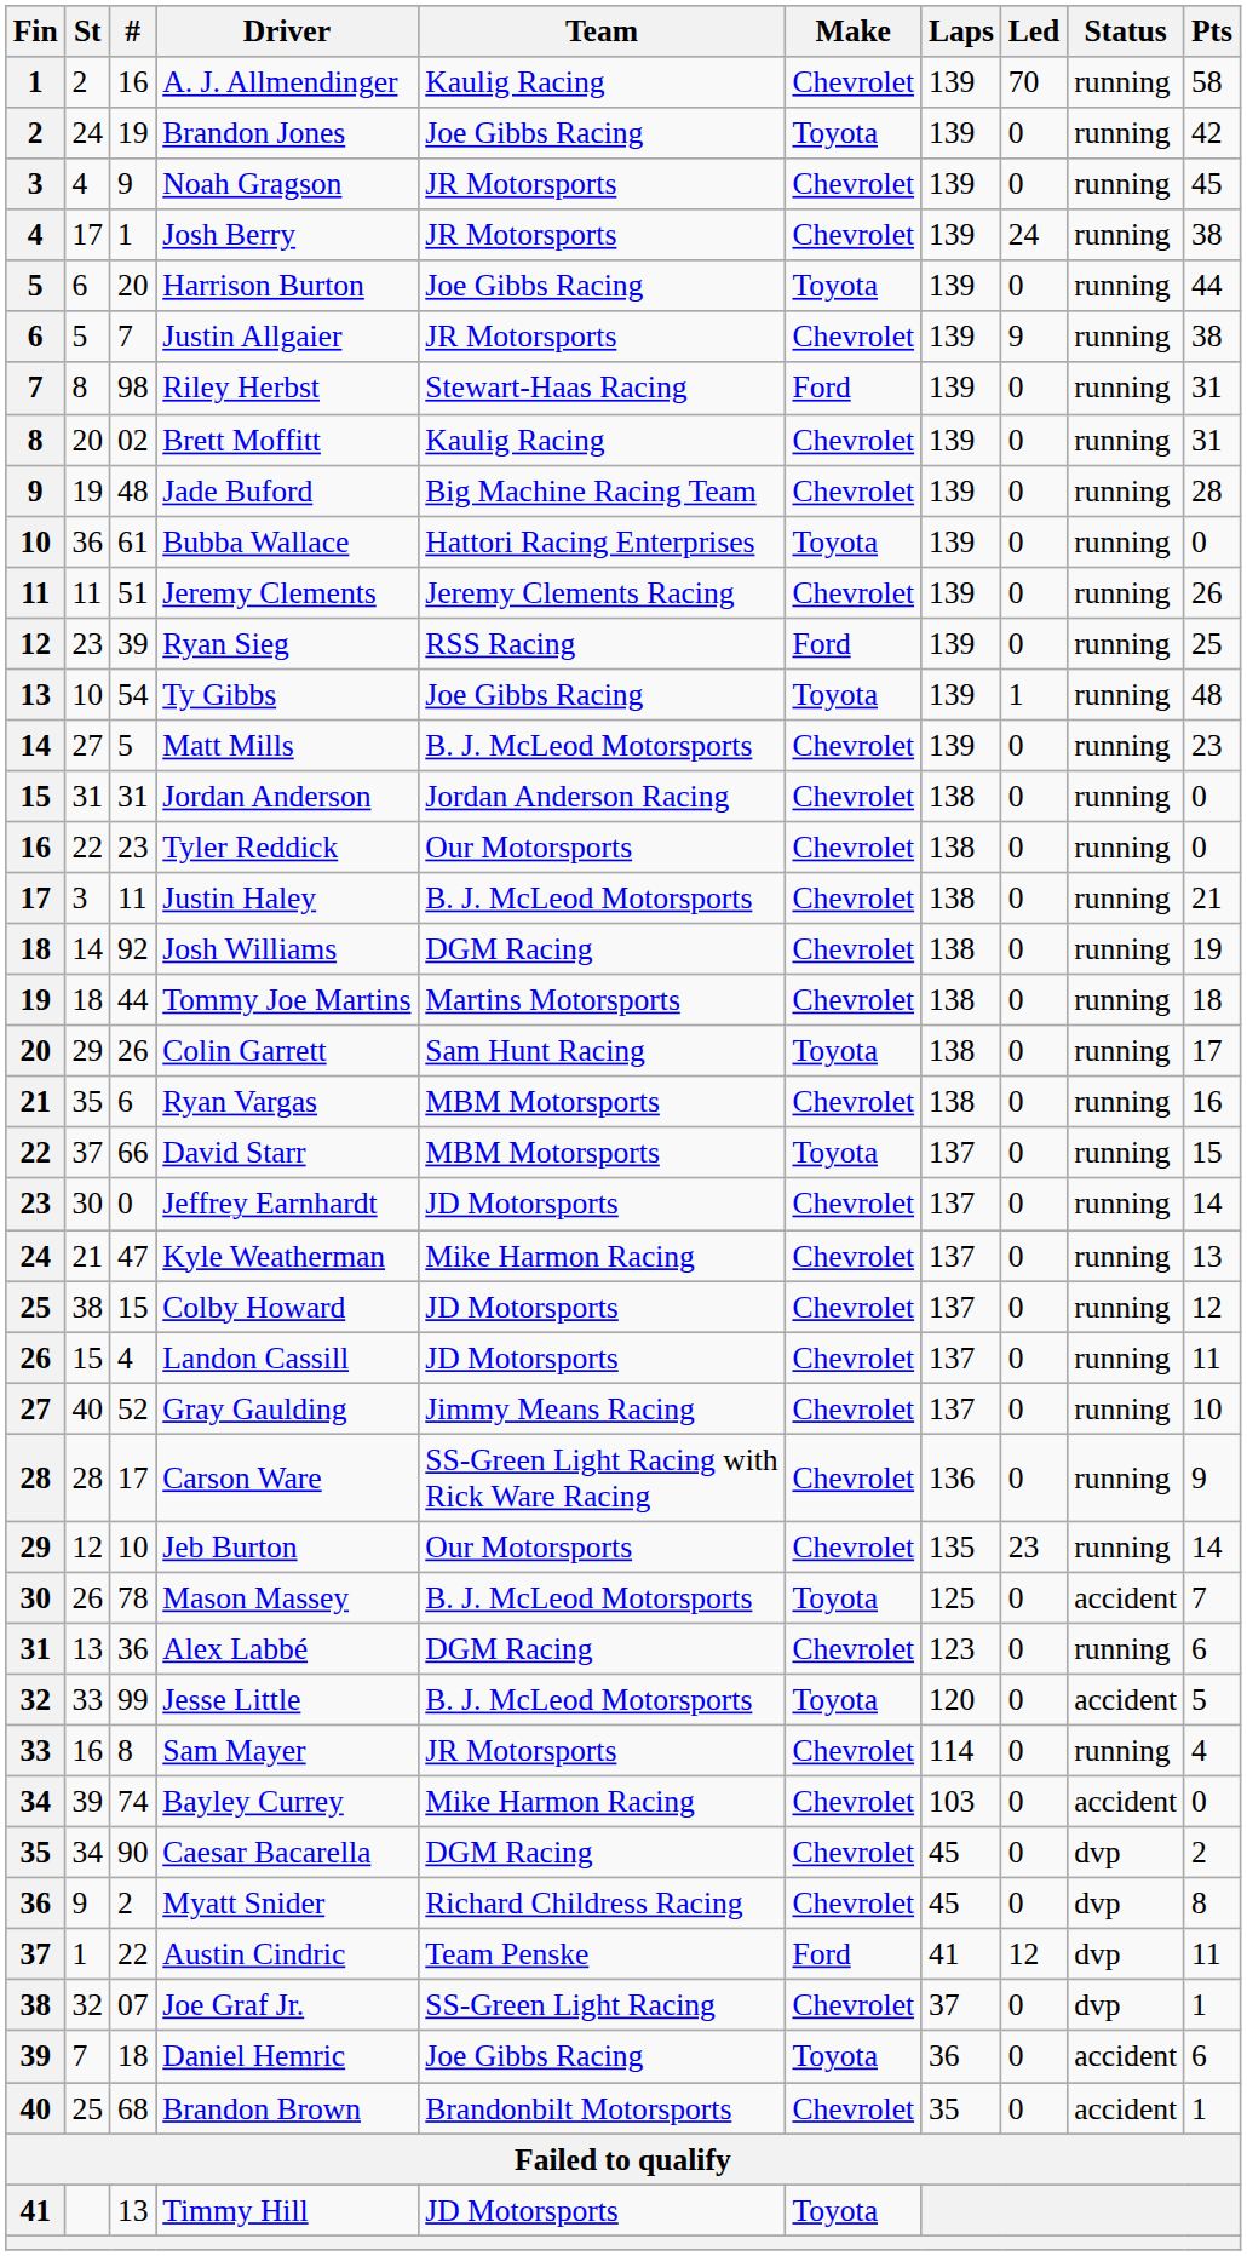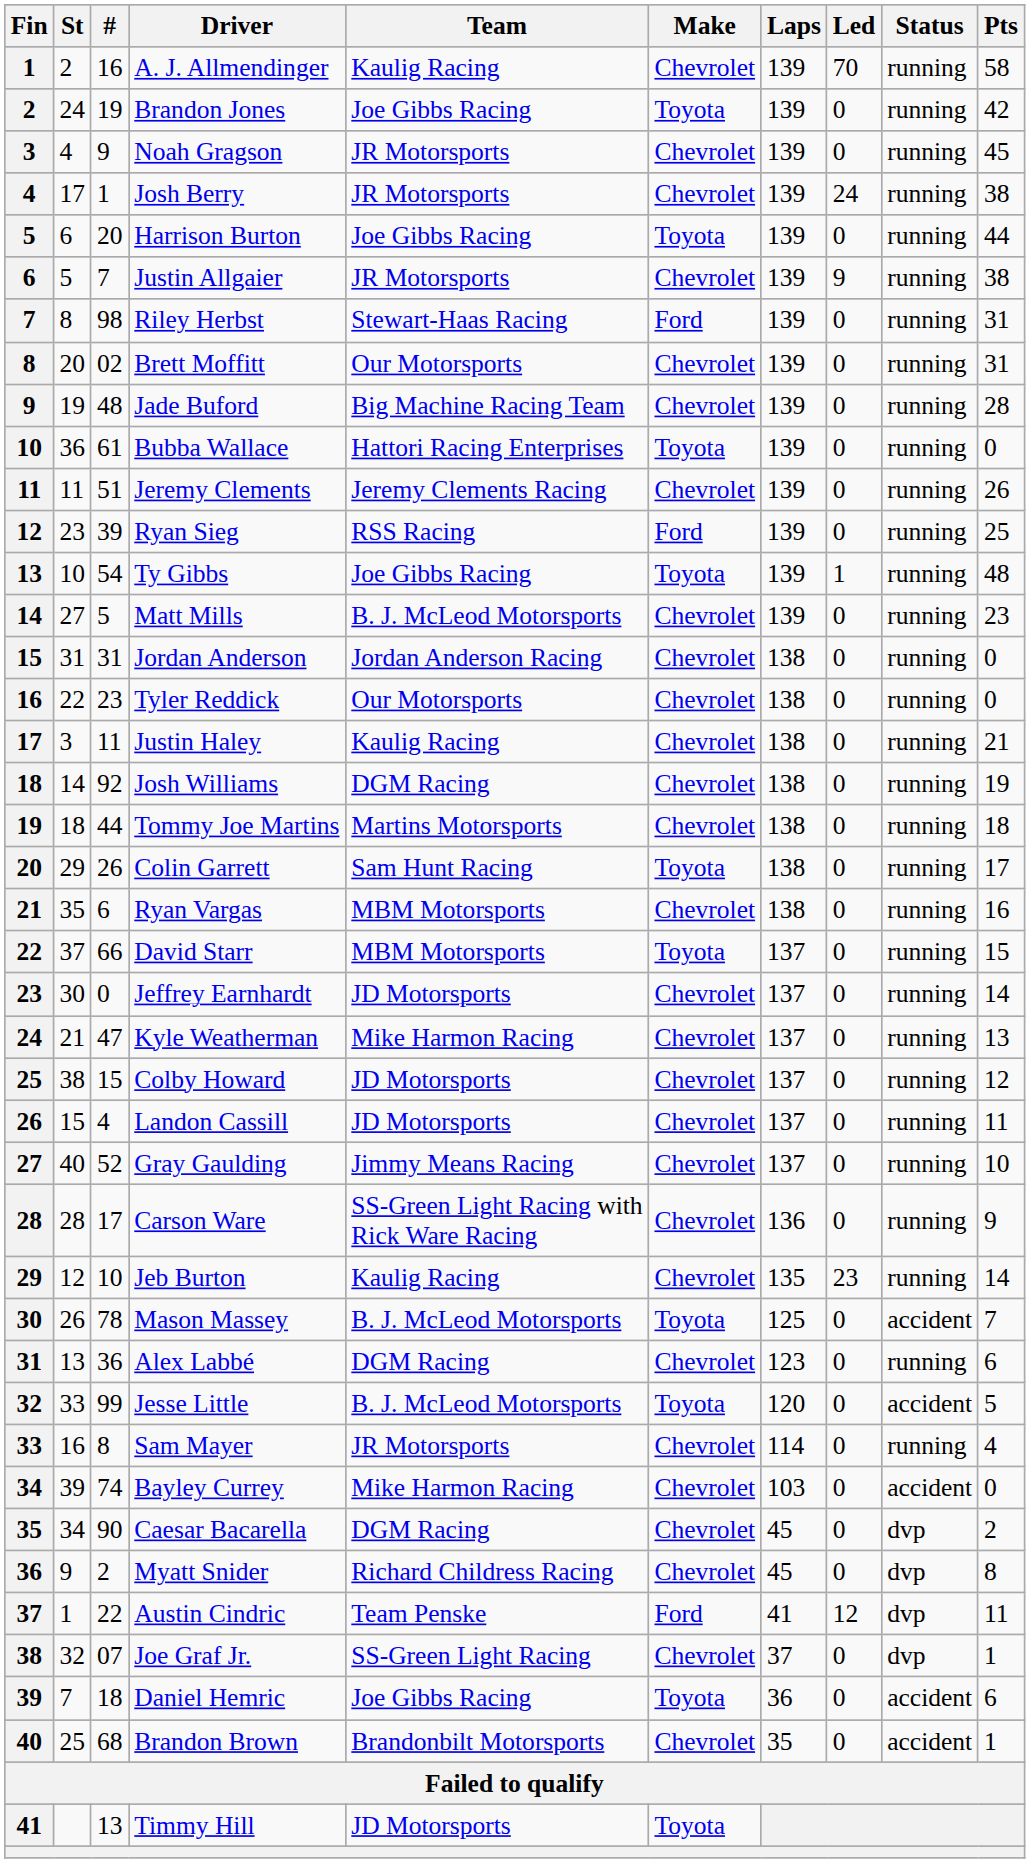 <table class="wikitable sortable" style="font-size: 95%;">
 <tr>
 <th>Fin</th>
 <th>St</th>
 <th>#</th>
 <th>Driver</th>
 <th>Team</th>
 <th>Make</th>
 <th>Laps</th>
 <th>Led</th>
 <th>Status</th>
 <th>Pts</th>
 </tr>
 <tr>
 <th>1</th>
 <td>2</td>
 <td>16</td>
 <td><a href='#'>A. J. Allmendinger</a></td>
 <td><a href='#'>Kaulig Racing</a></td>
 <td><a href='#'>Chevrolet</a></td>
 <td>139</td>
 <td>70</td>
 <td>running</td>
 <td>58</td>
 </tr>
 <tr>
 <th>2</th>
 <td>24</td>
 <td>19</td>
 <td><a href='#'>Brandon Jones</a></td>
 <td><a href='#'>Joe Gibbs Racing</a></td>
 <td><a href='#'>Toyota</a></td>
 <td>139</td>
 <td>0</td>
 <td>running</td>
 <td>42</td>
 </tr>
 <tr>
 <th>3</th>
 <td>4</td>
 <td>9</td>
 <td><a href='#'>Noah Gragson</a></td>
 <td><a href='#'>JR Motorsports</a></td>
 <td><a href='#'>Chevrolet</a></td>
 <td>139</td>
 <td>0</td>
 <td>running</td>
 <td>45</td>
 </tr>
 <tr>
 <th>4</th>
 <td>17</td>
 <td>1</td>
 <td><a href='#'>Josh Berry</a></td>
 <td><a href='#'>JR Motorsports</a></td>
 <td><a href='#'>Chevrolet</a></td>
 <td>139</td>
 <td>24</td>
 <td>running</td>
 <td>38</td>
 </tr>
 <tr>
 <th>5</th>
 <td>6</td>
 <td>20</td>
 <td><a href='#'>Harrison Burton</a></td>
 <td><a href='#'>Joe Gibbs Racing</a></td>
 <td><a href='#'>Toyota</a></td>
 <td>139</td>
 <td>0</td>
 <td>running</td>
 <td>44</td>
 </tr>
 <tr>
 <th>6</th>
 <td>5</td>
 <td>7</td>
 <td><a href='#'>Justin Allgaier</a></td>
 <td><a href='#'>JR Motorsports</a></td>
 <td><a href='#'>Chevrolet</a></td>
 <td>139</td>
 <td>9</td>
 <td>running</td>
 <td>38</td>
 </tr>
 <tr>
 <th>7</th>
 <td>8</td>
 <td>98</td>
 <td><a href='#'>Riley Herbst</a></td>
 <td><a href='#'>Stewart-Haas Racing</a></td>
 <td><a href='#'>Ford</a></td>
 <td>139</td>
 <td>0</td>
 <td>running</td>
 <td>31</td>
 </tr>
 <tr>
 <th>8</th>
 <td>20</td>
 <td>02</td>
 <td><a href='#'>Brett Moffitt</a></td>
-<td><a href='#'>Kaulig Racing</a></td>
+<td><a href='#'>Our Motorsports</a></td>
 <td><a href='#'>Chevrolet</a></td>
 <td>139</td>
 <td>0</td>
 <td>running</td>
 <td>31</td>
 </tr>
 <tr>
 <th>9</th>
 <td>19</td>
 <td>48</td>
 <td><a href='#'>Jade Buford</a></td>
 <td><a href='#'>Big Machine Racing Team</a></td>
 <td><a href='#'>Chevrolet</a></td>
 <td>139</td>
 <td>0</td>
 <td>running</td>
 <td>28</td>
 </tr>
 <tr>
 <th>10</th>
 <td>36</td>
 <td>61</td>
 <td><a href='#'>Bubba Wallace</a></td>
 <td><a href='#'>Hattori Racing Enterprises</a></td>
 <td><a href='#'>Toyota</a></td>
 <td>139</td>
 <td>0</td>
 <td>running</td>
 <td>0</td>
 </tr>
 <tr>
 <th>11</th>
 <td>11</td>
 <td>51</td>
 <td><a href='#'>Jeremy Clements</a></td>
 <td><a href='#'>Jeremy Clements Racing</a></td>
 <td><a href='#'>Chevrolet</a></td>
 <td>139</td>
 <td>0</td>
 <td>running</td>
 <td>26</td>
 </tr>
 <tr>
 <th>12</th>
 <td>23</td>
 <td>39</td>
 <td><a href='#'>Ryan Sieg</a></td>
 <td><a href='#'>RSS Racing</a></td>
 <td><a href='#'>Ford</a></td>
 <td>139</td>
 <td>0</td>
 <td>running</td>
 <td>25</td>
 </tr>
 <tr>
 <th>13</th>
 <td>10</td>
 <td>54</td>
 <td><a href='#'>Ty Gibbs</a></td>
 <td><a href='#'>Joe Gibbs Racing</a></td>
 <td><a href='#'>Toyota</a></td>
 <td>139</td>
 <td>1</td>
 <td>running</td>
 <td>48</td>
 </tr>
 <tr>
 <th>14</th>
 <td>27</td>
 <td>5</td>
 <td><a href='#'>Matt Mills</a></td>
 <td><a href='#'>B. J. McLeod Motorsports</a></td>
 <td><a href='#'>Chevrolet</a></td>
 <td>139</td>
 <td>0</td>
 <td>running</td>
 <td>23</td>
 </tr>
 <tr>
 <th>15</th>
 <td>31</td>
 <td>31</td>
 <td><a href='#'>Jordan Anderson</a></td>
 <td><a href='#'>Jordan Anderson Racing</a></td>
 <td><a href='#'>Chevrolet</a></td>
 <td>138</td>
 <td>0</td>
 <td>running</td>
 <td>0</td>
 </tr>
 <tr>
 <th>16</th>
 <td>22</td>
 <td>23</td>
 <td><a href='#'>Tyler Reddick</a></td>
 <td><a href='#'>Our Motorsports</a></td>
 <td><a href='#'>Chevrolet</a></td>
 <td>138</td>
 <td>0</td>
 <td>running</td>
 <td>0</td>
 </tr>
 <tr>
 <th>17</th>
 <td>3</td>
 <td>11</td>
 <td><a href='#'>Justin Haley</a></td>
-<td><a href='#'>B. J. McLeod Motorsports</a></td>
+<td><a href='#'>Kaulig Racing</a></td>
 <td><a href='#'>Chevrolet</a></td>
 <td>138</td>
 <td>0</td>
 <td>running</td>
 <td>21</td>
 </tr>
 <tr>
 <th>18</th>
 <td>14</td>
 <td>92</td>
 <td><a href='#'>Josh Williams</a></td>
 <td><a href='#'>DGM Racing</a></td>
 <td><a href='#'>Chevrolet</a></td>
 <td>138</td>
 <td>0</td>
 <td>running</td>
 <td>19</td>
 </tr>
 <tr>
 <th>19</th>
 <td>18</td>
 <td>44</td>
 <td><a href='#'>Tommy Joe Martins</a></td>
 <td><a href='#'>Martins Motorsports</a></td>
 <td><a href='#'>Chevrolet</a></td>
 <td>138</td>
 <td>0</td>
 <td>running</td>
 <td>18</td>
 </tr>
 <tr>
 <th>20</th>
 <td>29</td>
 <td>26</td>
 <td><a href='#'>Colin Garrett</a></td>
 <td><a href='#'>Sam Hunt Racing</a></td>
 <td><a href='#'>Toyota</a></td>
 <td>138</td>
 <td>0</td>
 <td>running</td>
 <td>17</td>
 </tr>
 <tr>
 <th>21</th>
 <td>35</td>
 <td>6</td>
 <td><a href='#'>Ryan Vargas</a></td>
 <td><a href='#'>MBM Motorsports</a></td>
 <td><a href='#'>Chevrolet</a></td>
 <td>138</td>
 <td>0</td>
 <td>running</td>
 <td>16</td>
 </tr>
 <tr>
 <th>22</th>
 <td>37</td>
 <td>66</td>
 <td><a href='#'>David Starr</a></td>
 <td><a href='#'>MBM Motorsports</a></td>
 <td><a href='#'>Toyota</a></td>
 <td>137</td>
 <td>0</td>
 <td>running</td>
 <td>15</td>
 </tr>
 <tr>
 <th>23</th>
 <td>30</td>
 <td>0</td>
 <td><a href='#'>Jeffrey Earnhardt</a></td>
 <td><a href='#'>JD Motorsports</a></td>
 <td><a href='#'>Chevrolet</a></td>
 <td>137</td>
 <td>0</td>
 <td>running</td>
 <td>14</td>
 </tr>
 <tr>
 <th>24</th>
 <td>21</td>
 <td>47</td>
 <td><a href='#'>Kyle Weatherman</a></td>
 <td><a href='#'>Mike Harmon Racing</a></td>
 <td><a href='#'>Chevrolet</a></td>
 <td>137</td>
 <td>0</td>
 <td>running</td>
 <td>13</td>
 </tr>
 <tr>
 <th>25</th>
 <td>38</td>
 <td>15</td>
 <td><a href='#'>Colby Howard</a></td>
 <td><a href='#'>JD Motorsports</a></td>
 <td><a href='#'>Chevrolet</a></td>
 <td>137</td>
 <td>0</td>
 <td>running</td>
 <td>12</td>
 </tr>
 <tr>
 <th>26</th>
 <td>15</td>
 <td>4</td>
 <td><a href='#'>Landon Cassill</a></td>
 <td><a href='#'>JD Motorsports</a></td>
 <td><a href='#'>Chevrolet</a></td>
 <td>137</td>
 <td>0</td>
 <td>running</td>
 <td>11</td>
 </tr>
 <tr>
 <th>27</th>
 <td>40</td>
 <td>52</td>
 <td><a href='#'>Gray Gaulding</a></td>
 <td><a href='#'>Jimmy Means Racing</a></td>
 <td><a href='#'>Chevrolet</a></td>
 <td>137</td>
 <td>0</td>
 <td>running</td>
 <td>10</td>
 </tr>
 <tr>
 <th>28</th>
 <td>28</td>
 <td>17</td>
 <td><a href='#'>Carson Ware</a></td>
 <td><a href='#'>SS-Green Light Racing</a> with<br><a href='#'>Rick Ware Racing</a></td>
 <td><a href='#'>Chevrolet</a></td>
 <td>136</td>
 <td>0</td>
 <td>running</td>
 <td>9</td>
 </tr>
 <tr>
 <th>29</th>
 <td>12</td>
 <td>10</td>
 <td><a href='#'>Jeb Burton</a></td>
-<td><a href='#'>Our Motorsports</a></td>
+<td><a href='#'>Kaulig Racing</a></td>
 <td><a href='#'>Chevrolet</a></td>
 <td>135</td>
 <td>23</td>
 <td>running</td>
 <td>14</td>
 </tr>
 <tr>
 <th>30</th>
 <td>26</td>
 <td>78</td>
 <td><a href='#'>Mason Massey</a></td>
 <td><a href='#'>B. J. McLeod Motorsports</a></td>
 <td><a href='#'>Toyota</a></td>
 <td>125</td>
 <td>0</td>
 <td>accident</td>
 <td>7</td>
 </tr>
 <tr>
 <th>31</th>
 <td>13</td>
 <td>36</td>
 <td><a href='#'>Alex Labbé</a></td>
 <td><a href='#'>DGM Racing</a></td>
 <td><a href='#'>Chevrolet</a></td>
 <td>123</td>
 <td>0</td>
 <td>running</td>
 <td>6</td>
 </tr>
 <tr>
 <th>32</th>
 <td>33</td>
 <td>99</td>
 <td><a href='#'>Jesse Little</a></td>
 <td><a href='#'>B. J. McLeod Motorsports</a></td>
 <td><a href='#'>Toyota</a></td>
 <td>120</td>
 <td>0</td>
 <td>accident</td>
 <td>5</td>
 </tr>
 <tr>
 <th>33</th>
 <td>16</td>
 <td>8</td>
 <td><a href='#'>Sam Mayer</a></td>
 <td><a href='#'>JR Motorsports</a></td>
 <td><a href='#'>Chevrolet</a></td>
 <td>114</td>
 <td>0</td>
 <td>running</td>
 <td>4</td>
 </tr>
 <tr>
 <th>34</th>
 <td>39</td>
 <td>74</td>
 <td><a href='#'>Bayley Currey</a></td>
 <td><a href='#'>Mike Harmon Racing</a></td>
 <td><a href='#'>Chevrolet</a></td>
 <td>103</td>
 <td>0</td>
 <td>accident</td>
 <td>0</td>
 </tr>
 <tr>
 <th>35</th>
 <td>34</td>
 <td>90</td>
 <td><a href='#'>Caesar Bacarella</a></td>
 <td><a href='#'>DGM Racing</a></td>
 <td><a href='#'>Chevrolet</a></td>
 <td>45</td>
 <td>0</td>
 <td>dvp</td>
 <td>2</td>
 </tr>
 <tr>
 <th>36</th>
 <td>9</td>
 <td>2</td>
 <td><a href='#'>Myatt Snider</a></td>
 <td><a href='#'>Richard Childress Racing</a></td>
 <td><a href='#'>Chevrolet</a></td>
 <td>45</td>
 <td>0</td>
 <td>dvp</td>
 <td>8</td>
 </tr>
 <tr>
 <th>37</th>
 <td>1</td>
 <td>22</td>
 <td><a href='#'>Austin Cindric</a></td>
 <td><a href='#'>Team Penske</a></td>
 <td><a href='#'>Ford</a></td>
 <td>41</td>
 <td>12</td>
 <td>dvp</td>
 <td>11</td>
 </tr>
 <tr>
 <th>38</th>
 <td>32</td>
 <td>07</td>
 <td><a href='#'>Joe Graf Jr.</a></td>
 <td><a href='#'>SS-Green Light Racing</a></td>
 <td><a href='#'>Chevrolet</a></td>
 <td>37</td>
 <td>0</td>
 <td>dvp</td>
 <td>1</td>
 </tr>
 <tr>
 <th>39</th>
 <td>7</td>
 <td>18</td>
 <td><a href='#'>Daniel Hemric</a></td>
 <td><a href='#'>Joe Gibbs Racing</a></td>
 <td><a href='#'>Toyota</a></td>
 <td>36</td>
 <td>0</td>
 <td>accident</td>
 <td>6</td>
 </tr>
 <tr>
 <th>40</th>
 <td>25</td>
 <td>68</td>
 <td><a href='#'>Brandon Brown</a></td>
 <td><a href='#'>Brandonbilt Motorsports</a></td>
 <td><a href='#'>Chevrolet</a></td>
 <td>35</td>
 <td>0</td>
 <td>accident</td>
 <td>1</td>
 </tr>
 <tr>
 <th colspan="10">Failed to qualify</th>
 </tr>
 <tr>
 <th>41</th>
 <td></td>
 <td>13</td>
 <td><a href='#'>Timmy Hill</a></td>
 <td><a href='#'>JD Motorsports</a></td>
 <td><a href='#'>Toyota</a></td>
 <th colspan="4"></th>
 </tr>
 <tr>
 <th colspan="10"></th>
 </tr>
 </table>
